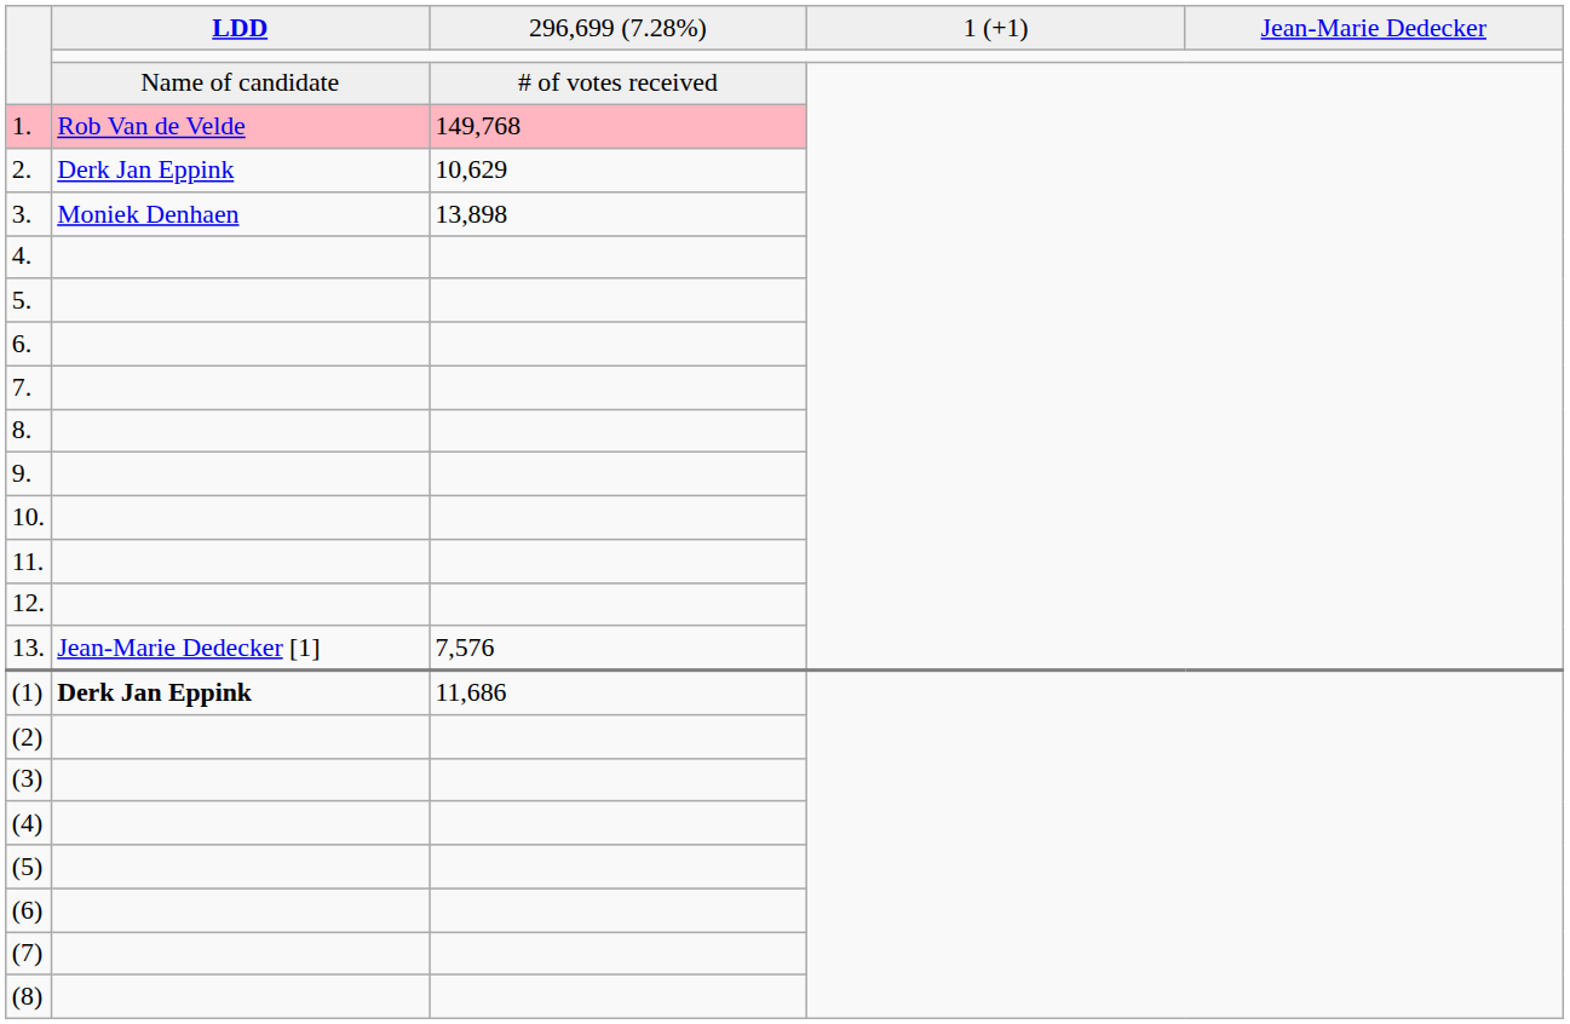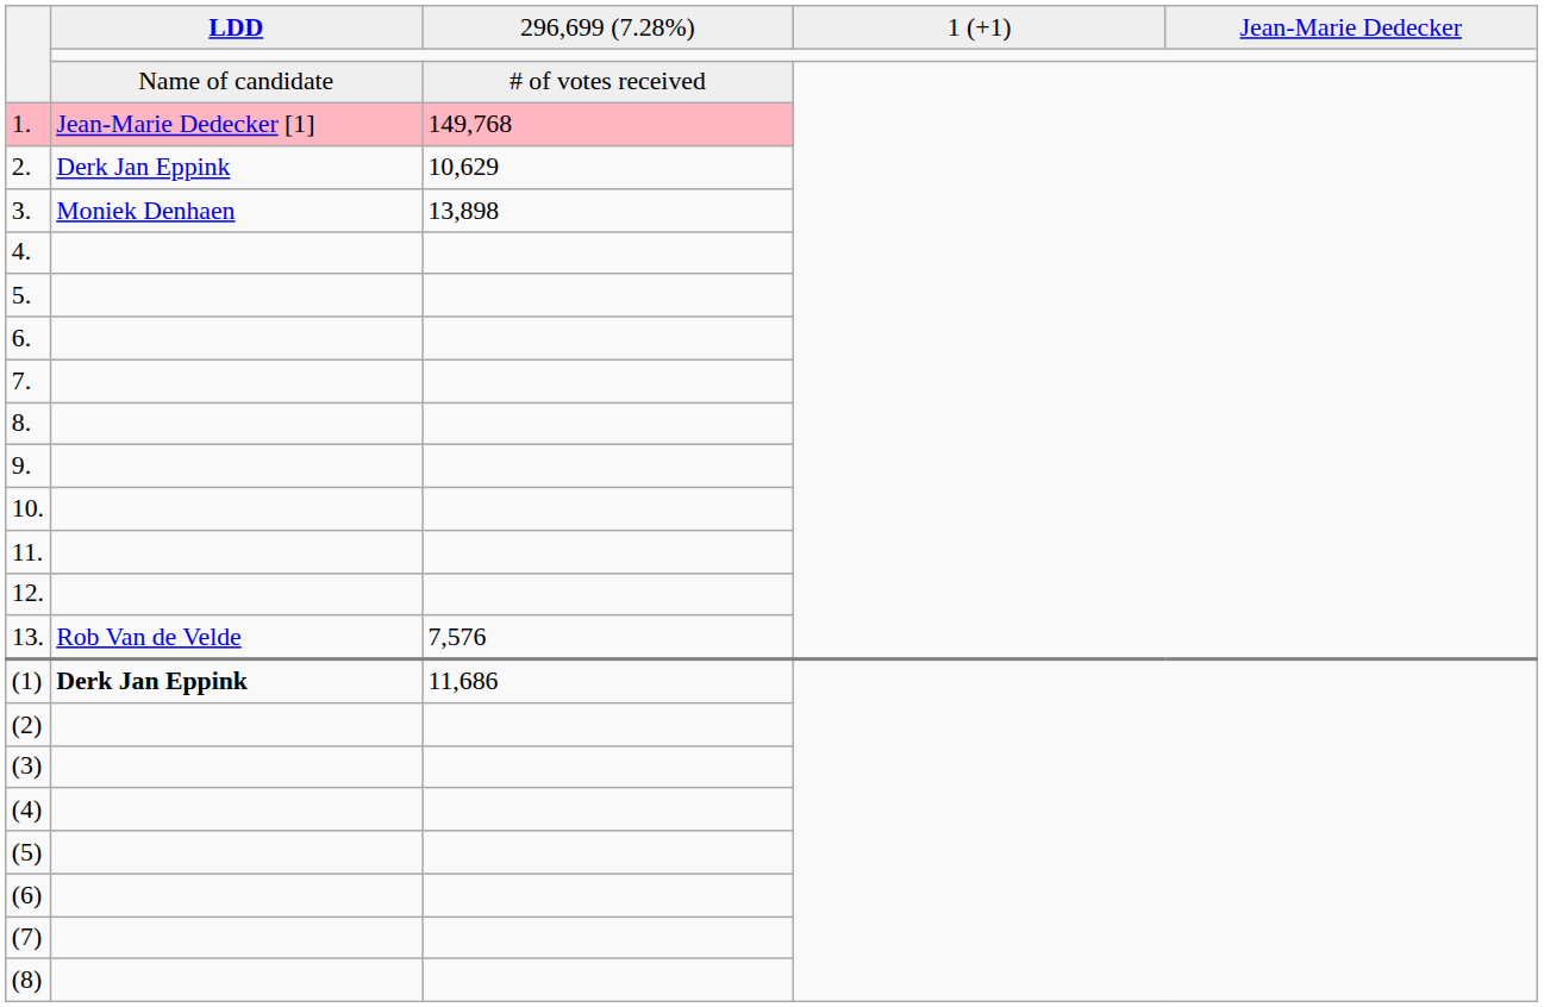 <table class="wikitable collapsible collapsed" style=text-align:left;font-size:90%>
 <tr>
 <th rowspan=3></th>
 <td bgcolor=efefef width=200 align=center><strong> <a href='#'>LDD</a></strong></td>
 <td bgcolor=efefef width=200 align=center>296,699 (7.28%)</td>
 <td bgcolor=efefef width=200 align=center>1 (+1)</td>
 <td bgcolor=efefef width=200 align=center><a href='#'>Jean-Marie Dedecker</a></td>
 </tr>
 <tr>
 <td colspan=4 bgcolor=></td>
 </tr>
 <tr>
 <td bgcolor=efefef align=center>Name of candidate</td>
 <td bgcolor=efefef align=center># of votes received</td>
 </tr>
 <tr bgcolor="lightpink">
 <td>1.</td>
-<td><a href='#'>Rob Van de Velde</a></td>
+<td><a href='#'>Jean-Marie Dedecker</a> [1]</td>
 <td>149,768</td>
 </tr>
 <tr>
 <td>2.</td>
 <td><a href='#'>Derk Jan Eppink</a></td>
 <td>10,629</td>
 </tr>
 <tr>
 <td>3.</td>
 <td><a href='#'>Moniek Denhaen</a></td>
 <td>13,898</td>
 </tr>
 <tr>
 <td>4.</td>
 <td></td>
 <td></td>
 </tr>
 <tr>
 <td>5.</td>
 <td></td>
 <td></td>
 </tr>
 <tr>
 <td>6.</td>
 <td></td>
 <td></td>
 </tr>
 <tr>
 <td>7.</td>
 <td></td>
 <td></td>
 </tr>
 <tr>
 <td>8.</td>
 <td></td>
 <td></td>
 </tr>
 <tr>
 <td>9.</td>
 <td></td>
 <td></td>
 </tr>
 <tr>
 <td>10.</td>
 <td></td>
 <td></td>
 </tr>
 <tr>
 <td>11.</td>
 <td></td>
 <td></td>
 </tr>
 <tr>
 <td>12.</td>
 <td></td>
 <td></td>
 </tr>
 <tr>
 <td>13.</td>
-<td><a href='#'>Jean-Marie Dedecker</a> [1]</td>
+<td><a href='#'>Rob Van de Velde</a></td>
 <td>7,576</td>
 </tr>
 <tr style="border-top:2px solid gray;">
 <td>(1)</td>
 <td><strong>Derk Jan Eppink</strong></td>
 <td>11,686</td>
 </tr>
 <tr>
 <td>(2)</td>
 <td></td>
 <td></td>
 </tr>
 <tr>
 <td>(3)</td>
 <td></td>
 <td></td>
 </tr>
 <tr>
 <td>(4)</td>
 <td></td>
 <td></td>
 </tr>
 <tr>
 <td>(5)</td>
 <td></td>
 <td></td>
 </tr>
 <tr>
 <td>(6)</td>
 <td></td>
 <td></td>
 </tr>
 <tr>
 <td>(7)</td>
 <td></td>
 <td></td>
 </tr>
 <tr>
 <td>(8)</td>
 <td></td>
 <td></td>
 </tr>
 </table>
